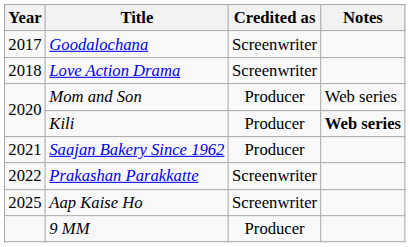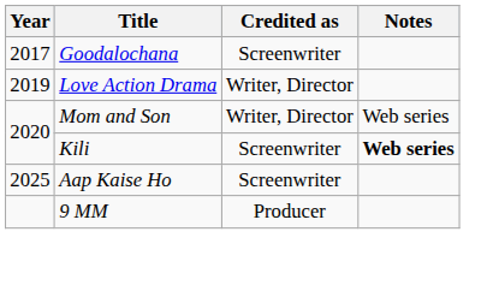 <table class="wikitable">
 <tr style="background:#B0C4DE; text-align:center;">
 <th scope="col">Year</th>
 <th scope="col">Title</th>
 <th scope="col">Credited as</th>
 <th class="unsortable" scope="col">Notes</th>
 </tr>
 <tr>
 <td>2017</td>
 <td><em><a href='#'>Goodalochana</a></em></td>
 <td style="text-align:center;">Screenwriter</td>
 <td></td>
 </tr>
 <tr>
-<td>2018</td>
+<td>2019</td>
 <td><em><a href='#'>Love Action Drama</a></em></td>
-<td style="text-align:center;">Screenwriter</td>
+<td style="text-align:center;">Writer, Director</td>
 <td></td>
 </tr>
 <tr>
 <td rowspan=2>2020</td>
 <td><em>Mom and Son</em></td>
-<td style="text-align:center;">Producer</td>
+<td style="text-align:center;">Writer, Director</td>
 <td>Web series</td>
 </tr>
 <tr>
 <td><em>Kili</em></td>
-<td style="text-align:center;">Producer</td>
+<td style="text-align:center;">Screenwriter</td>
 <td><strong>Web series</strong></td>
-</tr>
-<tr>
-<td>2021</td>
-<td><em><a href='#'>Saajan Bakery Since 1962</a></em></td>
-<td style="text-align:center;">Producer</td>
-<td></td>
-</tr>
-<tr>
-<td>2022</td>
-<td><em><a href='#'>Prakashan Parakkatte</a></em></td>
-<td style="text-align:center;">Screenwriter</td>
-<td></td>
 </tr>
 <tr>
 <td>2025</td>
 <td><em>Aap Kaise Ho</em></td>
 <td style="text-align:center;">Screenwriter</td>
 <td></td>
 </tr>
 <tr>
 <td></td>
 <td><em>9 MM</em></td>
 <td style="text-align:center;">Producer</td>
 <td></td>
 </tr>
 </table>
